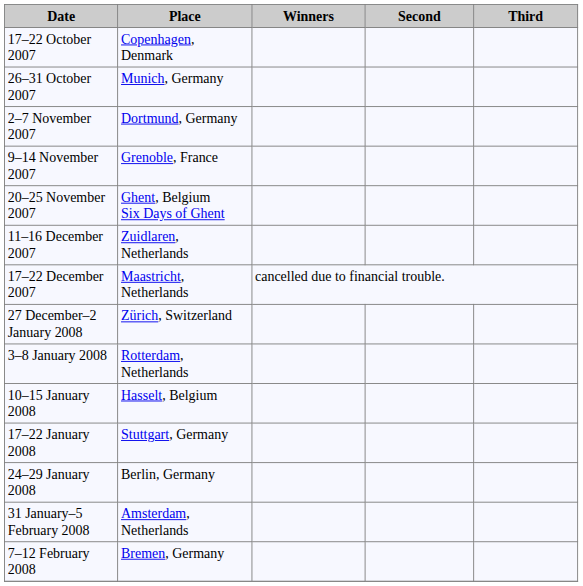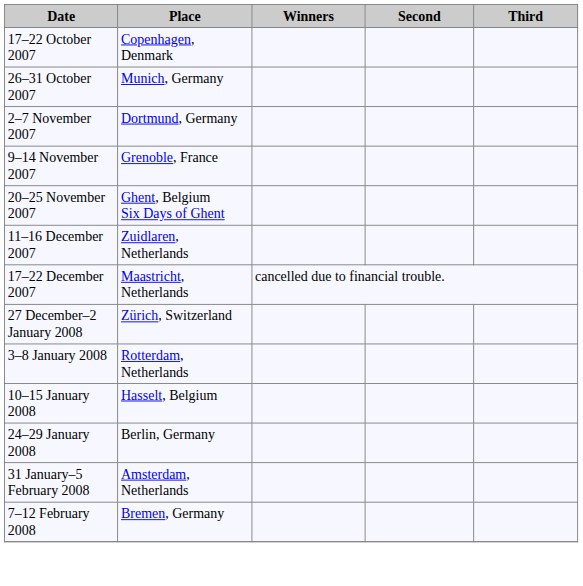 <table bgcolor="#f7f8ff" cellpadding="3" cellspacing="0" border="1" style="font-size: 95%; border: gray solid 1px; border-collapse: collapse;">
 <tr bgcolor="#CCCCCC">
 <td align="center" width="180"><strong>Date</strong></td>
 <td align="center" width="220"><strong>Place</strong></td>
 <td align="center" width="200"><strong>Winners</strong></td>
 <td align="center" width="200"><strong>Second</strong></td>
 <td align="center" width="200"><strong>Third</strong></td>
 </tr>
 <tr align="left" valign=top>
 <td>17–22 October 2007</td>
 <td><a href='#'>Copenhagen</a>, Denmark</td>
 <td> <br> </td>
 <td> <br> </td>
 <td> <br> </td>
 </tr>
 <tr align="left" valign=top>
 <td>26–31 October 2007</td>
 <td><a href='#'>Munich</a>, Germany</td>
 <td> <br> </td>
 <td> <br> </td>
 <td> <br> </td>
 </tr>
 <tr align="left" valign=top>
 <td>2–7 November 2007</td>
 <td><a href='#'>Dortmund</a>, Germany</td>
 <td> <br> </td>
 <td>  <br></td>
 <td> <br> </td>
 </tr>
 <tr align="left" valign=top>
 <td>9–14 November 2007</td>
 <td><a href='#'>Grenoble</a>, France</td>
 <td> <br> </td>
 <td>  <br></td>
 <td> <br> </td>
 </tr>
 <tr align="left" valign=top>
 <td>20–25 November 2007</td>
 <td><a href='#'>Ghent</a>, Belgium <br><a href='#'>Six Days of Ghent</a></td>
 <td><br> </td>
 <td><br> </td>
 <td> <br> </td>
 </tr>
 <tr align="left" valign=top>
 <td>11–16 December 2007</td>
 <td><a href='#'>Zuidlaren</a>, Netherlands</td>
 <td><br> </td>
 <td>  <br></td>
 <td> <br> </td>
 </tr>
 <tr align="left" valign=top>
 <td>17–22 December 2007</td>
 <td><a href='#'>Maastricht</a>, Netherlands</td>
 <td colspan=3>cancelled due to financial trouble.</td>
 </tr>
 <tr align="left" valign=top>
 <td>27 December–2 January 2008</td>
 <td><a href='#'>Zürich</a>, Switzerland</td>
 <td><br> </td>
 <td><br> </td>
 <td> <br> </td>
 </tr>
 <tr align="left" valign=top>
 <td>3–8 January 2008</td>
 <td><a href='#'>Rotterdam</a>, Netherlands</td>
 <td> <br> </td>
 <td><br> </td>
 <td><br> </td>
 </tr>
 <tr align="left" valign=top>
 <td>10–15 January 2008</td>
 <td><a href='#'>Hasselt</a>, Belgium</td>
 <td><br> </td>
 <td>  <br></td>
 <td><br> </td>
 </tr>
 <tr align="left" valign=top>
-<td>17–22 January 2008</td>
-<td><a href='#'>Stuttgart</a>, Germany</td>
-<td><br>  <br> </td>
-<td> <br>  <br> </td>
-<td> <br>  <br> </td>
-</tr>
-<tr align="left" valign=top>
 <td>24–29 January 2008</td>
 <td>Berlin, Germany</td>
 <td><br> </td>
 <td> <br> </td>
 <td> <br> </td>
 </tr>
 <tr align="left" valign=top>
 <td>31 January–5 February 2008</td>
 <td><a href='#'>Amsterdam</a>, Netherlands</td>
 <td><br> </td>
 <td> <br> </td>
 <td> <br> </td>
 </tr>
 <tr align="left" valign=top>
 <td>7–12 February 2008</td>
 <td><a href='#'>Bremen</a>, Germany</td>
 <td><br> </td>
 <td> <br> </td>
 <td> <br> </td>
 </tr>
 <tr align="left" valign=top>
 </tr>
 </table>
